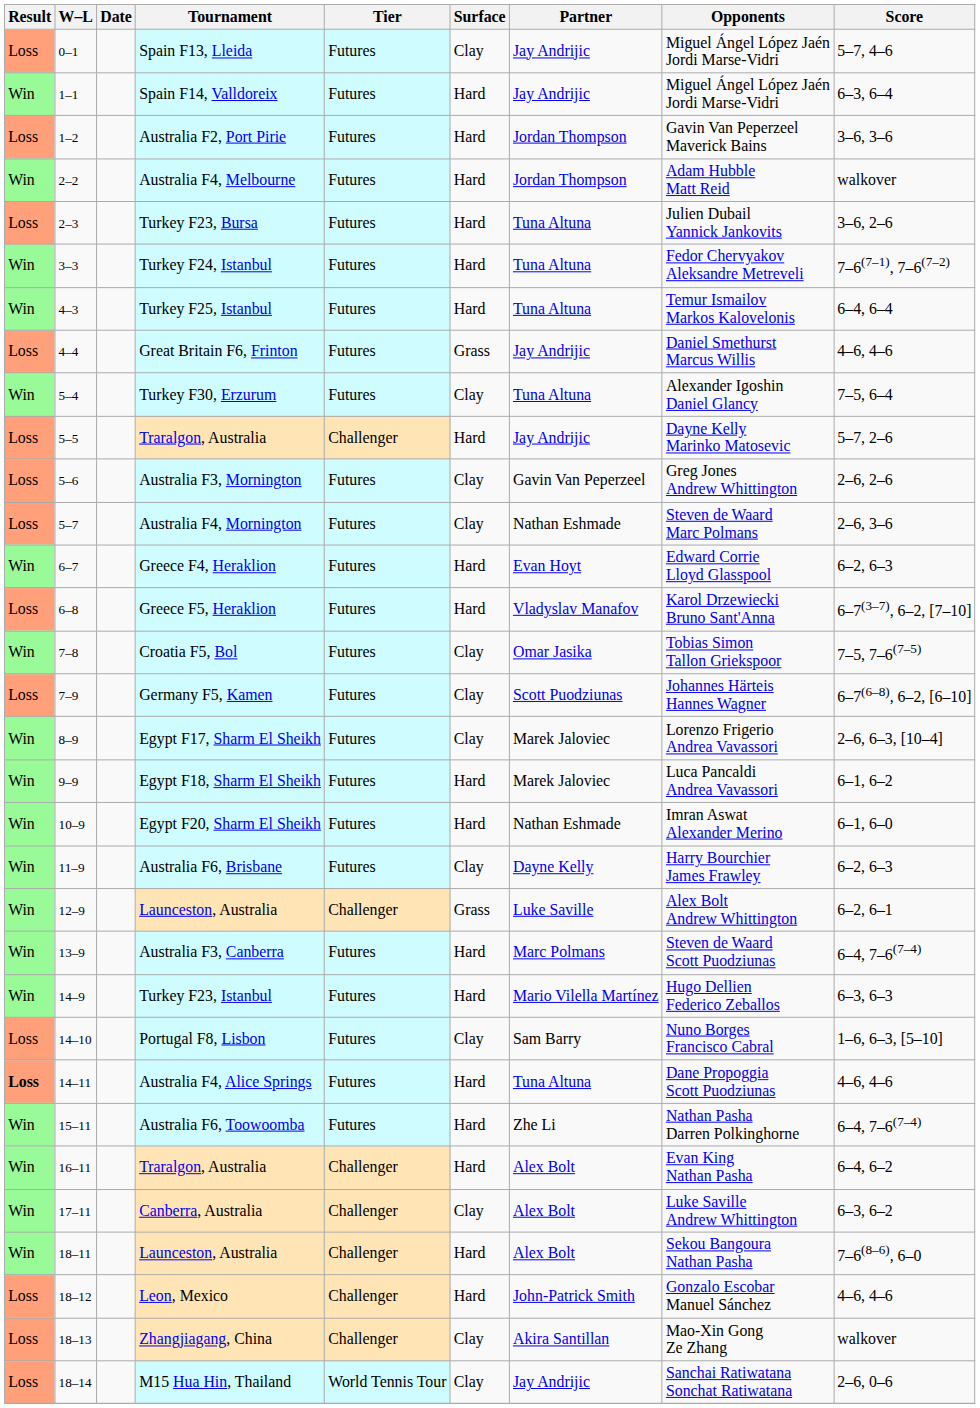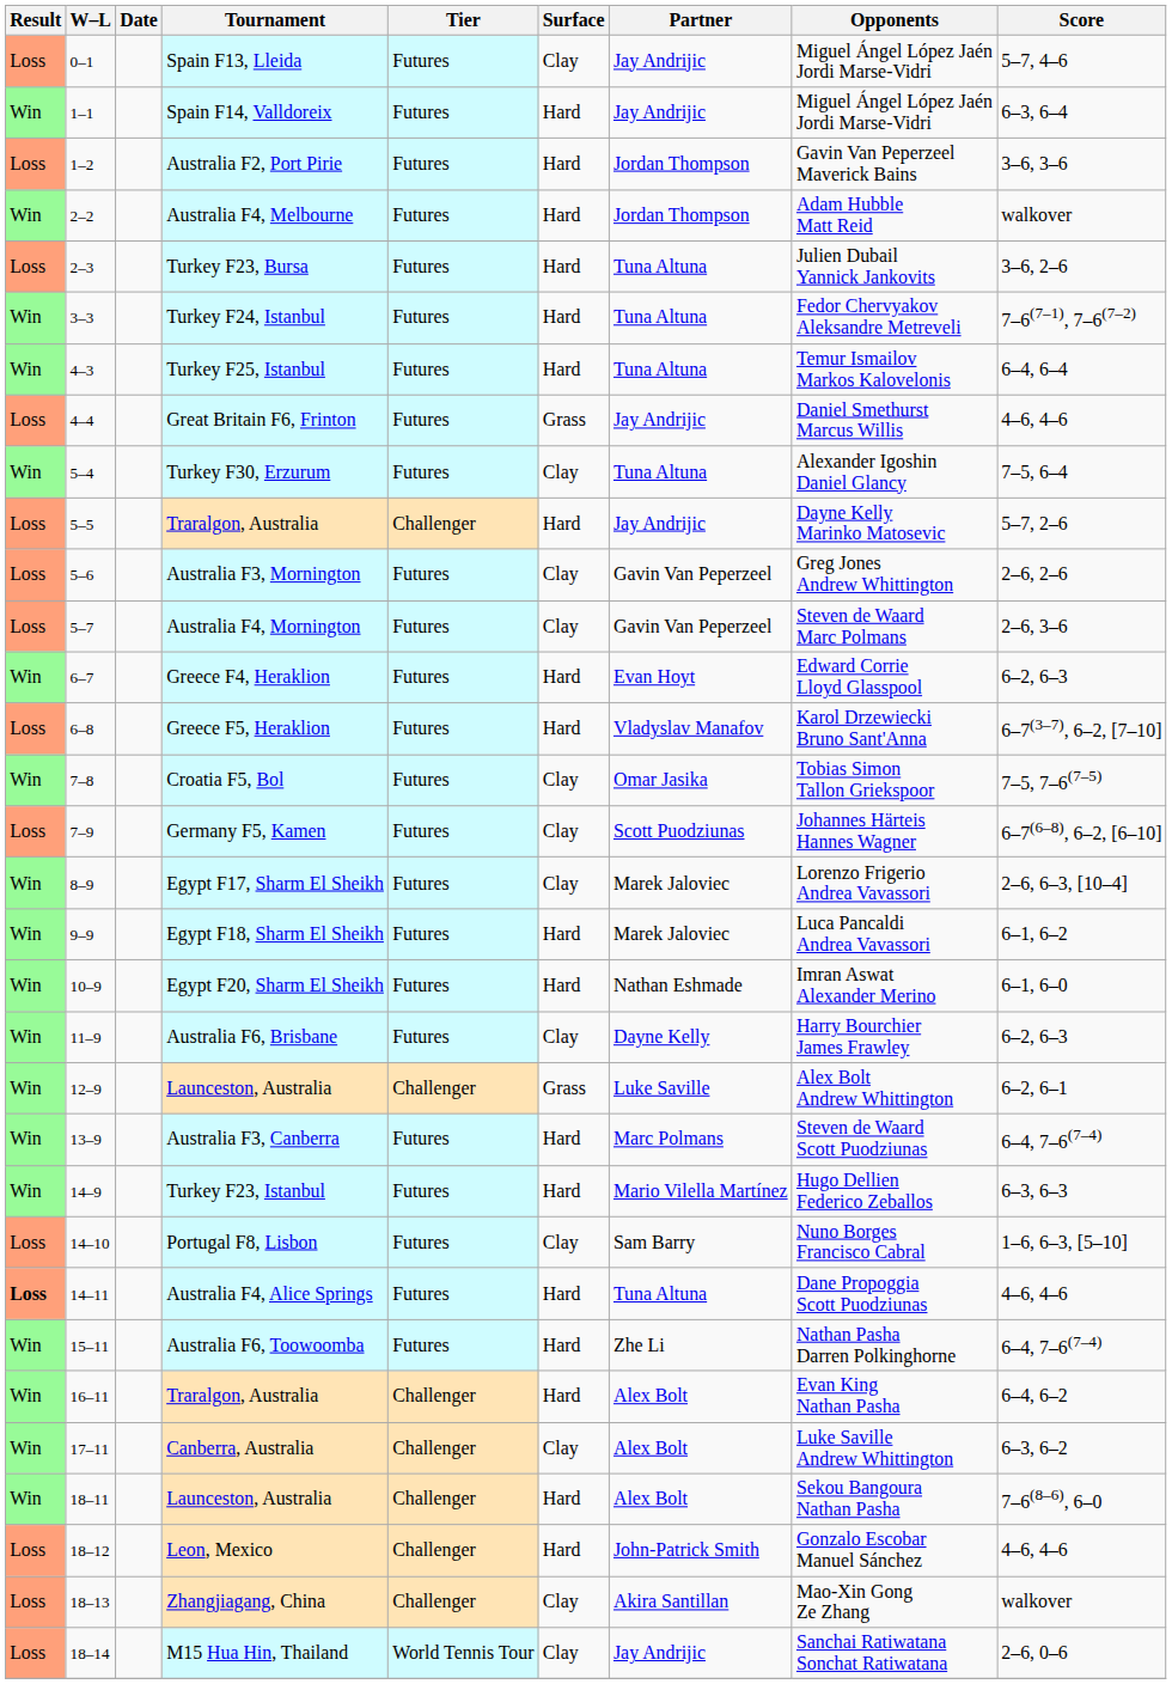 <table class="sortable wikitable">
 <tr>
 <th>Result</th>
 <th class="unsortable">W–L</th>
 <th>Date</th>
 <th>Tournament</th>
 <th>Tier</th>
 <th>Surface</th>
 <th>Partner</th>
 <th>Opponents</th>
 <th class="unsortable">Score</th>
 </tr>
 <tr>
 <td style="background:#ffa07a;">Loss</td>
 <td><small>0–1</small></td>
 <td></td>
 <td style="background:#cffcff;">Spain F13, <a href='#'>Lleida</a></td>
 <td style="background:#cffcff;">Futures</td>
 <td>Clay</td>
 <td> <a href='#'>Jay Andrijic</a></td>
 <td> Miguel Ángel López Jaén <br> Jordi Marse-Vidri</td>
 <td>5–7, 4–6</td>
 </tr>
 <tr>
 <td style="background:#98fb98;">Win</td>
 <td><small>1–1</small></td>
 <td></td>
 <td style="background:#cffcff;">Spain F14, <a href='#'>Valldoreix</a></td>
 <td style="background:#cffcff;">Futures</td>
 <td>Hard</td>
 <td> <a href='#'>Jay Andrijic</a></td>
 <td> Miguel Ángel López Jaén <br> Jordi Marse-Vidri</td>
 <td>6–3, 6–4</td>
 </tr>
 <tr>
 <td style="background:#ffa07a;">Loss</td>
 <td><small>1–2</small></td>
 <td></td>
 <td style="background:#cffcff;">Australia F2, <a href='#'>Port Pirie</a></td>
 <td style="background:#cffcff;">Futures</td>
 <td>Hard</td>
 <td> <a href='#'>Jordan Thompson</a></td>
 <td> Gavin Van Peperzeel <br> Maverick Bains</td>
 <td>3–6, 3–6</td>
 </tr>
 <tr>
 <td style="background:#98fb98;">Win</td>
 <td><small>2–2</small></td>
 <td></td>
 <td style="background:#cffcff;">Australia F4, <a href='#'>Melbourne</a></td>
 <td style="background:#cffcff;">Futures</td>
 <td>Hard</td>
 <td> <a href='#'>Jordan Thompson</a></td>
 <td> <a href='#'>Adam Hubble</a> <br> <a href='#'>Matt Reid</a></td>
 <td>walkover</td>
 </tr>
 <tr>
 <td style="background:#ffa07a;">Loss</td>
 <td><small>2–3</small></td>
 <td></td>
 <td style="background:#cffcff;">Turkey F23, <a href='#'>Bursa</a></td>
 <td style="background:#cffcff;">Futures</td>
 <td>Hard</td>
 <td> <a href='#'>Tuna Altuna</a></td>
 <td> Julien Dubail <br> <a href='#'>Yannick Jankovits</a></td>
 <td>3–6, 2–6</td>
 </tr>
 <tr>
 <td style="background:#98fb98;">Win</td>
 <td><small>3–3</small></td>
 <td></td>
 <td style="background:#cffcff;">Turkey F24, <a href='#'>Istanbul</a></td>
 <td style="background:#cffcff;">Futures</td>
 <td>Hard</td>
 <td> <a href='#'>Tuna Altuna</a></td>
 <td> <a href='#'>Fedor Chervyakov</a> <br> <a href='#'>Aleksandre Metreveli</a></td>
 <td>7–6<sup>(7–1)</sup>, 7–6<sup>(7–2)</sup></td>
 </tr>
 <tr>
 <td style="background:#98fb98;">Win</td>
 <td><small>4–3</small></td>
 <td></td>
 <td style="background:#cffcff;">Turkey F25, <a href='#'>Istanbul</a></td>
 <td style="background:#cffcff;">Futures</td>
 <td>Hard</td>
 <td> <a href='#'>Tuna Altuna</a></td>
 <td> <a href='#'>Temur Ismailov</a> <br> <a href='#'>Markos Kalovelonis</a></td>
 <td>6–4, 6–4</td>
 </tr>
 <tr>
 <td style="background:#ffa07a;">Loss</td>
 <td><small>4–4</small></td>
 <td></td>
 <td style="background:#cffcff;">Great Britain F6, <a href='#'>Frinton</a></td>
 <td style="background:#cffcff;">Futures</td>
 <td>Grass</td>
 <td> <a href='#'>Jay Andrijic</a></td>
 <td> <a href='#'>Daniel Smethurst</a> <br> <a href='#'>Marcus Willis</a></td>
 <td>4–6, 4–6</td>
 </tr>
 <tr>
 <td style="background:#98fb98;">Win</td>
 <td><small>5–4</small></td>
 <td></td>
 <td style="background:#cffcff;">Turkey F30, <a href='#'>Erzurum</a></td>
 <td style="background:#cffcff;">Futures</td>
 <td>Clay</td>
 <td> <a href='#'>Tuna Altuna</a></td>
 <td> Alexander Igoshin <br> <a href='#'>Daniel Glancy</a></td>
 <td>7–5, 6–4</td>
 </tr>
 <tr>
 <td style="background:#ffa07a;">Loss</td>
 <td><small>5–5</small></td>
 <td></td>
 <td style="background:moccasin;"><a href='#'>Traralgon</a>, Australia</td>
 <td style="background:moccasin;">Challenger</td>
 <td>Hard</td>
 <td> <a href='#'>Jay Andrijic</a></td>
 <td> <a href='#'>Dayne Kelly</a> <br> <a href='#'>Marinko Matosevic</a></td>
 <td>5–7, 2–6</td>
 </tr>
 <tr>
 <td style="background:#ffa07a;">Loss</td>
 <td><small>5–6</small></td>
 <td></td>
 <td style="background:#cffcff;">Australia F3, <a href='#'>Mornington</a></td>
 <td style="background:#cffcff;">Futures</td>
 <td>Clay</td>
 <td> Gavin Van Peperzeel</td>
 <td> Greg Jones <br> <a href='#'>Andrew Whittington</a></td>
 <td>2–6, 2–6</td>
 </tr>
 <tr>
 <td style="background:#ffa07a;">Loss</td>
 <td><small>5–7</small></td>
 <td></td>
 <td style="background:#cffcff;">Australia F4, <a href='#'>Mornington</a></td>
 <td style="background:#cffcff;">Futures</td>
 <td>Clay</td>
-<td> Nathan Eshmade</td>
+<td> Gavin Van Peperzeel</td>
 <td> <a href='#'>Steven de Waard</a> <br> <a href='#'>Marc Polmans</a></td>
 <td>2–6, 3–6</td>
 </tr>
 <tr>
 <td style="background:#98fb98;">Win</td>
 <td><small>6–7</small></td>
 <td></td>
 <td style="background:#cffcff;">Greece F4, <a href='#'>Heraklion</a></td>
 <td style="background:#cffcff;">Futures</td>
 <td>Hard</td>
 <td> <a href='#'>Evan Hoyt</a></td>
 <td> <a href='#'>Edward Corrie</a> <br> <a href='#'>Lloyd Glasspool</a></td>
 <td>6–2, 6–3</td>
 </tr>
 <tr>
 <td style="background:#ffa07a;">Loss</td>
 <td><small>6–8</small></td>
 <td></td>
 <td style="background:#cffcff;">Greece F5, <a href='#'>Heraklion</a></td>
 <td style="background:#cffcff;">Futures</td>
 <td>Hard</td>
 <td> <a href='#'>Vladyslav Manafov</a></td>
 <td> <a href='#'>Karol Drzewiecki</a> <br> <a href='#'>Bruno Sant'Anna</a></td>
 <td>6–7<sup>(3–7)</sup>, 6–2, [7–10]</td>
 </tr>
 <tr>
 <td style="background:#98fb98;">Win</td>
 <td><small>7–8</small></td>
 <td></td>
 <td style="background:#cffcff;">Croatia F5, <a href='#'>Bol</a></td>
 <td style="background:#cffcff;">Futures</td>
 <td>Clay</td>
 <td> <a href='#'>Omar Jasika</a></td>
 <td> <a href='#'>Tobias Simon</a> <br> <a href='#'>Tallon Griekspoor</a></td>
 <td>7–5, 7–6<sup>(7–5)</sup></td>
 </tr>
 <tr>
 <td style="background:#ffa07a;">Loss</td>
 <td><small>7–9</small></td>
 <td></td>
 <td style="background:#cffcff;">Germany F5, <a href='#'>Kamen</a></td>
 <td style="background:#cffcff;">Futures</td>
 <td>Clay</td>
 <td> <a href='#'>Scott Puodziunas</a></td>
 <td> <a href='#'>Johannes Härteis</a> <br> <a href='#'>Hannes Wagner</a></td>
 <td>6–7<sup>(6–8)</sup>, 6–2, [6–10]</td>
 </tr>
 <tr>
 <td style="background:#98fb98;">Win</td>
 <td><small>8–9</small></td>
 <td></td>
 <td style="background:#cffcff;">Egypt F17, <a href='#'>Sharm El Sheikh</a></td>
 <td style="background:#cffcff;">Futures</td>
 <td>Clay</td>
 <td> Marek Jaloviec</td>
 <td> Lorenzo Frigerio <br> <a href='#'>Andrea Vavassori</a></td>
 <td>2–6, 6–3, [10–4]</td>
 </tr>
 <tr>
 <td style="background:#98fb98;">Win</td>
 <td><small>9–9</small></td>
 <td></td>
 <td style="background:#cffcff;">Egypt F18, <a href='#'>Sharm El Sheikh</a></td>
 <td style="background:#cffcff;">Futures</td>
 <td>Hard</td>
 <td> Marek Jaloviec</td>
 <td> Luca Pancaldi <br> <a href='#'>Andrea Vavassori</a></td>
 <td>6–1, 6–2</td>
 </tr>
 <tr>
 <td style="background:#98fb98;">Win</td>
 <td><small>10–9</small></td>
 <td></td>
 <td style="background:#cffcff;">Egypt F20, <a href='#'>Sharm El Sheikh</a></td>
 <td style="background:#cffcff;">Futures</td>
 <td>Hard</td>
 <td> Nathan Eshmade</td>
 <td> Imran Aswat <br> <a href='#'>Alexander Merino</a></td>
 <td>6–1, 6–0</td>
 </tr>
 <tr>
 <td style="background:#98fb98;">Win</td>
 <td><small>11–9</small></td>
 <td></td>
 <td style="background:#cffcff;">Australia F6, <a href='#'>Brisbane</a></td>
 <td style="background:#cffcff;">Futures</td>
 <td>Clay</td>
 <td> <a href='#'>Dayne Kelly</a></td>
 <td> <a href='#'>Harry Bourchier</a> <br> <a href='#'>James Frawley</a></td>
 <td>6–2, 6–3</td>
 </tr>
 <tr>
 <td style="background:#98fb98;">Win</td>
 <td><small>12–9</small></td>
 <td></td>
 <td style="background:moccasin;"><a href='#'>Launceston</a>, Australia</td>
 <td style="background:moccasin;">Challenger</td>
 <td>Grass</td>
 <td> <a href='#'>Luke Saville</a></td>
 <td> <a href='#'>Alex Bolt</a> <br> <a href='#'>Andrew Whittington</a></td>
 <td>6–2, 6–1</td>
 </tr>
 <tr>
 <td style="background:#98fb98;">Win</td>
 <td><small>13–9</small></td>
 <td></td>
 <td style="background:#cffcff;">Australia F3, <a href='#'>Canberra</a></td>
 <td style="background:#cffcff;">Futures</td>
 <td>Hard</td>
 <td> <a href='#'>Marc Polmans</a></td>
 <td> <a href='#'>Steven de Waard</a> <br> <a href='#'>Scott Puodziunas</a></td>
 <td>6–4, 7–6<sup>(7–4)</sup></td>
 </tr>
 <tr>
 <td style="background:#98fb98;">Win</td>
 <td><small>14–9</small></td>
 <td></td>
 <td style="background:#cffcff;">Turkey F23, <a href='#'>Istanbul</a></td>
 <td style="background:#cffcff;">Futures</td>
 <td>Hard</td>
 <td> <a href='#'>Mario Vilella Martínez</a></td>
 <td> <a href='#'>Hugo Dellien</a> <br> <a href='#'>Federico Zeballos</a></td>
 <td>6–3, 6–3</td>
 </tr>
 <tr>
 <td style="background:#ffa07a;">Loss</td>
 <td><small>14–10</small></td>
 <td></td>
 <td style="background:#cffcff;">Portugal F8, <a href='#'>Lisbon</a></td>
 <td style="background:#cffcff;">Futures</td>
 <td>Clay</td>
 <td> Sam Barry</td>
 <td> <a href='#'>Nuno Borges</a> <br> <a href='#'>Francisco Cabral</a></td>
 <td>1–6, 6–3, [5–10]</td>
 </tr>
 <tr>
 <td style="background:#ffa07a;"><strong>Loss</strong></td>
 <td><small>14–11</small></td>
 <td></td>
 <td style="background:#cffcff;">Australia F4, <a href='#'>Alice Springs</a></td>
 <td style="background:#cffcff;">Futures</td>
 <td>Hard</td>
 <td> <a href='#'>Tuna Altuna</a></td>
 <td> <a href='#'>Dane Propoggia</a> <br> <a href='#'>Scott Puodziunas</a></td>
 <td>4–6, 4–6</td>
 </tr>
 <tr>
 <td style="background:#98fb98;">Win</td>
 <td><small>15–11</small></td>
 <td></td>
 <td style="background:#cffcff;">Australia F6, <a href='#'>Toowoomba</a></td>
 <td style="background:#cffcff;">Futures</td>
 <td>Hard</td>
 <td> Zhe Li</td>
 <td> <a href='#'>Nathan Pasha</a> <br> Darren Polkinghorne</td>
 <td>6–4, 7–6<sup>(7–4)</sup></td>
 </tr>
 <tr>
 <td style="background:#98fb98;">Win</td>
 <td><small>16–11</small></td>
 <td></td>
 <td style="background:moccasin;"><a href='#'>Traralgon</a>, Australia</td>
 <td style="background:moccasin;">Challenger</td>
 <td>Hard</td>
 <td> <a href='#'>Alex Bolt</a></td>
 <td> <a href='#'>Evan King</a> <br> <a href='#'>Nathan Pasha</a></td>
 <td>6–4, 6–2</td>
 </tr>
 <tr>
 <td style="background:#98fb98;">Win</td>
 <td><small>17–11</small></td>
 <td></td>
 <td style="background:moccasin;"><a href='#'>Canberra</a>, Australia</td>
 <td style="background:moccasin;">Challenger</td>
 <td>Clay</td>
 <td> <a href='#'>Alex Bolt</a></td>
 <td> <a href='#'>Luke Saville</a> <br> <a href='#'>Andrew Whittington</a></td>
 <td>6–3, 6–2</td>
 </tr>
 <tr>
 <td style="background:#98fb98;">Win</td>
 <td><small>18–11</small></td>
 <td></td>
 <td style="background:moccasin;"><a href='#'>Launceston</a>, Australia</td>
 <td style="background:moccasin;">Challenger</td>
 <td>Hard</td>
 <td> <a href='#'>Alex Bolt</a></td>
 <td> <a href='#'>Sekou Bangoura</a> <br> <a href='#'>Nathan Pasha</a></td>
 <td>7–6<sup>(8–6)</sup>, 6–0</td>
 </tr>
 <tr>
 <td style="background:#ffa07a;">Loss</td>
 <td><small>18–12</small></td>
 <td></td>
 <td style="background:moccasin;"><a href='#'>Leon</a>, Mexico</td>
 <td style="background:moccasin;">Challenger</td>
 <td>Hard</td>
 <td> <a href='#'>John-Patrick Smith</a></td>
 <td> <a href='#'>Gonzalo Escobar</a> <br> Manuel Sánchez</td>
 <td>4–6, 4–6</td>
 </tr>
 <tr>
 <td style="background:#ffa07a;">Loss</td>
 <td><small>18–13</small></td>
 <td></td>
 <td style="background:moccasin;"><a href='#'>Zhangjiagang</a>, China</td>
 <td style="background:moccasin;">Challenger</td>
 <td>Clay</td>
 <td> <a href='#'>Akira Santillan</a></td>
 <td> Mao-Xin Gong <br> Ze Zhang</td>
 <td>walkover</td>
 </tr>
 <tr>
 <td style="background:#ffa07a;">Loss</td>
 <td><small>18–14</small></td>
 <td></td>
 <td style="background:#cffcff;">M15 <a href='#'>Hua Hin</a>, Thailand</td>
 <td style="background:#cffcff;">World Tennis Tour</td>
 <td>Clay</td>
 <td> <a href='#'>Jay Andrijic</a></td>
 <td> <a href='#'>Sanchai Ratiwatana</a> <br> <a href='#'>Sonchat Ratiwatana</a></td>
 <td>2–6, 0–6</td>
 </tr>
 <tr>
 </tr>
 </table>
